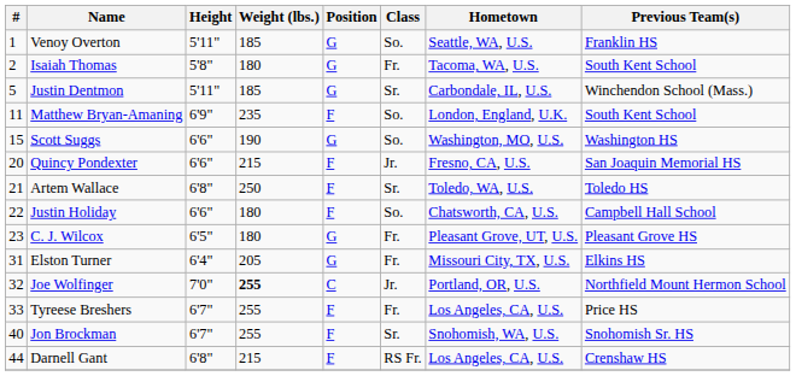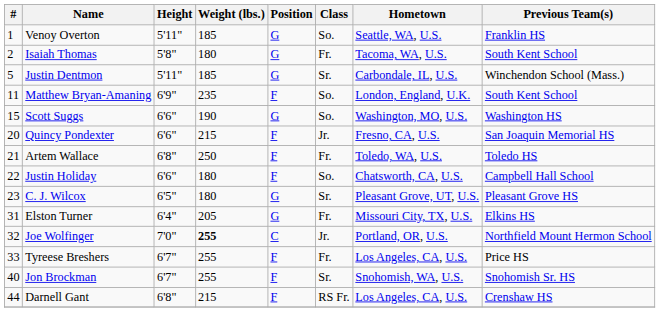 <table class="wikitable" style="font-size: 90%">
 <tr>
 <th>#</th>
 <th>Name</th>
 <th>Height</th>
 <th>Weight (lbs.)</th>
 <th>Position</th>
 <th>Class</th>
 <th>Hometown</th>
 <th>Previous Team(s)</th>
 </tr>
 <tr>
 <td>1</td>
 <td>Venoy Overton</td>
 <td>5'11"</td>
 <td>185</td>
 <td><a href='#'>G</a></td>
 <td>So.</td>
 <td><a href='#'>Seattle, WA</a>, <a href='#'>U.S.</a></td>
 <td><a href='#'>Franklin HS</a></td>
 </tr>
 <tr>
 <td>2</td>
 <td><a href='#'>Isaiah Thomas</a></td>
 <td>5'8"</td>
 <td>180</td>
 <td><a href='#'>G</a></td>
 <td>Fr.</td>
 <td><a href='#'>Tacoma, WA</a>, <a href='#'>U.S.</a></td>
 <td><a href='#'>South Kent School</a></td>
 </tr>
 <tr>
 <td>5</td>
 <td><a href='#'>Justin Dentmon</a></td>
 <td>5'11"</td>
 <td>185</td>
 <td><a href='#'>G</a></td>
 <td>Sr.</td>
 <td><a href='#'>Carbondale, IL</a>, <a href='#'>U.S.</a></td>
 <td>Winchendon School (Mass.)</td>
 </tr>
 <tr>
 <td>11</td>
 <td><a href='#'>Matthew Bryan-Amaning</a></td>
 <td>6'9"</td>
 <td>235</td>
 <td><a href='#'>F</a></td>
 <td>So.</td>
 <td><a href='#'>London, England</a>, <a href='#'>U.K.</a></td>
 <td><a href='#'>South Kent School</a></td>
 </tr>
 <tr>
 <td>15</td>
 <td><a href='#'>Scott Suggs</a></td>
 <td>6'6"</td>
 <td>190</td>
 <td><a href='#'>G</a></td>
 <td>So.</td>
 <td><a href='#'>Washington, MO</a>, <a href='#'>U.S.</a></td>
 <td><a href='#'>Washington HS</a></td>
 </tr>
 <tr>
 <td>20</td>
 <td><a href='#'>Quincy Pondexter</a></td>
 <td>6'6"</td>
 <td>215</td>
 <td><a href='#'>F</a></td>
 <td>Jr.</td>
 <td><a href='#'>Fresno, CA</a>, <a href='#'>U.S.</a></td>
 <td><a href='#'>San Joaquin Memorial HS</a></td>
 </tr>
 <tr>
 <td>21</td>
 <td>Artem Wallace</td>
 <td>6'8"</td>
 <td>250</td>
 <td><a href='#'>F</a></td>
-<td>Sr.</td>
+<td>Fr.</td>
 <td><a href='#'>Toledo, WA</a>, <a href='#'>U.S.</a></td>
 <td><a href='#'>Toledo HS</a></td>
 </tr>
 <tr>
 <td>22</td>
 <td><a href='#'>Justin Holiday</a></td>
 <td>6'6"</td>
 <td>180</td>
 <td><a href='#'>F</a></td>
 <td>So.</td>
 <td><a href='#'>Chatsworth, CA</a>, <a href='#'>U.S.</a></td>
 <td><a href='#'>Campbell Hall School</a></td>
 </tr>
 <tr>
 <td>23</td>
 <td><a href='#'>C. J. Wilcox</a></td>
 <td>6'5"</td>
 <td>180</td>
 <td><a href='#'>G</a></td>
-<td>Fr.</td>
+<td>Sr.</td>
 <td><a href='#'>Pleasant Grove, UT</a>, <a href='#'>U.S.</a></td>
 <td><a href='#'>Pleasant Grove HS</a></td>
 </tr>
 <tr>
 <td>31</td>
 <td>Elston Turner</td>
 <td>6'4"</td>
 <td>205</td>
 <td><a href='#'>G</a></td>
 <td>Fr.</td>
 <td><a href='#'>Missouri City, TX</a>, <a href='#'>U.S.</a></td>
 <td><a href='#'>Elkins HS</a></td>
 </tr>
 <tr>
 <td>32</td>
 <td><a href='#'>Joe Wolfinger</a></td>
 <td>7'0"</td>
 <td><strong>255</strong></td>
 <td><a href='#'>C</a></td>
 <td>Jr.</td>
 <td><a href='#'>Portland, OR</a>, <a href='#'>U.S.</a></td>
 <td><a href='#'>Northfield Mount Hermon School</a></td>
 </tr>
 <tr>
 <td>33</td>
 <td>Tyreese Breshers</td>
 <td>6'7"</td>
 <td>255</td>
 <td><a href='#'>F</a></td>
 <td>Fr.</td>
 <td><a href='#'>Los Angeles, CA</a>, <a href='#'>U.S.</a></td>
 <td>Price HS</td>
 </tr>
 <tr>
 <td>40</td>
 <td><a href='#'>Jon Brockman</a></td>
 <td>6'7"</td>
 <td>255</td>
 <td><a href='#'>F</a></td>
 <td>Sr.</td>
 <td><a href='#'>Snohomish, WA</a>, <a href='#'>U.S.</a></td>
 <td><a href='#'>Snohomish Sr. HS</a></td>
 </tr>
 <tr>
 <td>44</td>
 <td>Darnell Gant</td>
 <td>6'8"</td>
 <td>215</td>
 <td><a href='#'>F</a></td>
 <td>RS Fr.</td>
 <td><a href='#'>Los Angeles, CA</a>, <a href='#'>U.S.</a></td>
 <td><a href='#'>Crenshaw HS</a></td>
 </tr>
 <tr>
 </tr>
 </table>
